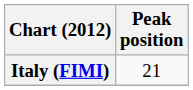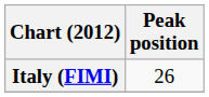 <table class="wikitable sortable plainrowheaders" style="text-align:center;">
 <tr>
 <th>Chart (2012)</th>
 <th>Peak<br>position</th>
 </tr>
 <tr>
 <th scope="row">Italy (<a href='#'>FIMI</a>)</th>
-<td>21</td>
+<td>26</td>
 </tr>
 <tr>
 </tr>
 </table>
